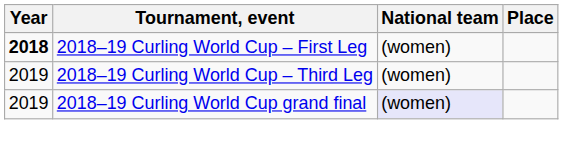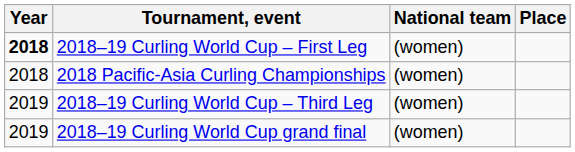 <table class="wikitable">
 <tr>
 <th scope="col">Year</th>
 <th scope="col">Tournament, event</th>
 <th scope="col">National team</th>
 <th scope="col">Place</th>
 </tr>
 <tr>
 <td><strong>2018</strong></td>
 <td><a href='#'>2018–19 Curling World Cup – First Leg</a></td>
 <td> (women)</td>
 <td></td>
 </tr>
 <tr>
+<td>2018</td>
+<td><a href='#'>2018 Pacific-Asia Curling Championships</a></td>
+<td> (women)</td>
+<td></td>
+</tr>
+<tr>
 <td>2019</td>
 <td><a href='#'>2018–19 Curling World Cup – Third Leg</a></td>
 <td> (women)</td>
 <td></td>
 </tr>
 <tr>
 <td>2019</td>
 <td><a href='#'>2018–19 Curling World Cup grand final</a></td>
-<td style="background: lavender;"> (women)</td>
+<td> (women)</td>
 <td></td>
 </tr>
 </table>
